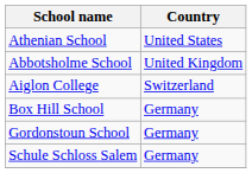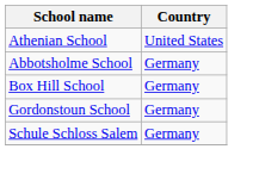 <table class="wikitable sortable">
 <tr>
 <th>School name</th>
 <th>Country</th>
 </tr>
 <tr>
 <td><a href='#'>Athenian School</a></td>
 <td><a href='#'>United States</a></td>
 </tr>
 <tr>
 <td><a href='#'>Abbotsholme School</a></td>
-<td><a href='#'>United Kingdom</a></td>
-</tr>
-<tr>
-<td><a href='#'>Aiglon College</a></td>
-<td><a href='#'>Switzerland</a></td>
+<td><a href='#'>Germany</a></td>
 </tr>
 <tr>
 <td><a href='#'>Box Hill School</a></td>
 <td><a href='#'>Germany</a></td>
 </tr>
 <tr>
 <td><a href='#'>Gordonstoun School</a></td>
 <td><a href='#'>Germany</a></td>
 </tr>
 <tr>
 <td><a href='#'>Schule Schloss Salem</a></td>
 <td><a href='#'>Germany</a></td>
 </tr>
 <tr>
 </tr>
 </table>
